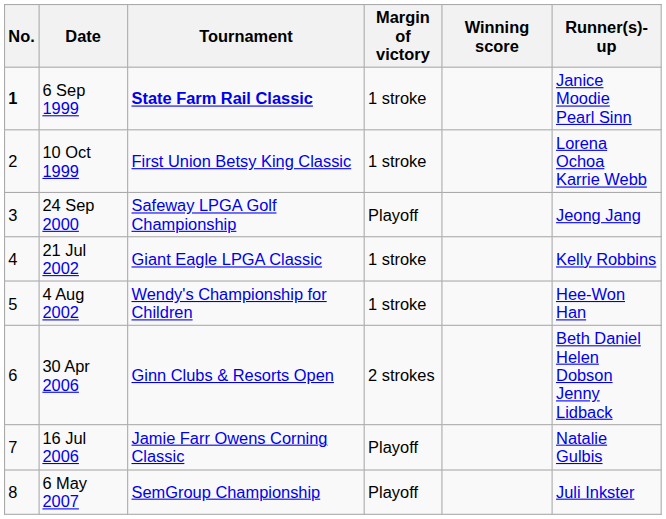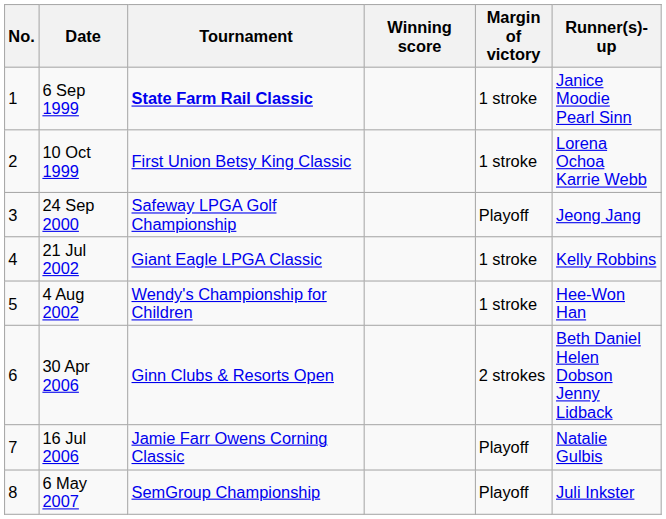 <table class="wikitable" style="font-size:95%;">
 <tr>
 <th>No.</th>
 <th>Date</th>
 <th>Tournament</th>
+<th>Winning score</th>
 <th>Margin of<br>victory</th>
-<th>Winning score</th>
 <th>Runner(s)-up</th>
 </tr>
 <tr>
-<td><strong>1</strong></td>
+<td>1</td>
 <td>6 Sep <a href='#'>1999</a></td>
 <td><strong><a href='#'>State Farm Rail Classic</a></strong></td>
+<td></td>
 <td>1 stroke</td>
-<td></td>
 <td> <a href='#'>Janice Moodie</a><br> <a href='#'>Pearl Sinn</a></td>
 </tr>
 <tr>
 <td>2</td>
 <td>10 Oct <a href='#'>1999</a></td>
 <td><a href='#'>First Union Betsy King Classic</a></td>
+<td></td>
 <td>1 stroke</td>
-<td></td>
 <td> <a href='#'>Lorena Ochoa</a><br> <a href='#'>Karrie Webb</a></td>
 </tr>
 <tr>
 <td>3</td>
 <td>24 Sep <a href='#'>2000</a></td>
 <td><a href='#'>Safeway LPGA Golf Championship</a></td>
+<td></td>
 <td>Playoff</td>
-<td></td>
 <td> <a href='#'>Jeong Jang</a></td>
 </tr>
 <tr>
 <td>4</td>
 <td>21 Jul <a href='#'>2002</a></td>
 <td><a href='#'>Giant Eagle LPGA Classic</a></td>
+<td></td>
 <td>1 stroke</td>
-<td></td>
 <td> <a href='#'>Kelly Robbins</a></td>
 </tr>
 <tr>
 <td>5</td>
 <td>4 Aug <a href='#'>2002</a></td>
 <td><a href='#'>Wendy's Championship for Children</a></td>
+<td></td>
 <td>1 stroke</td>
-<td></td>
 <td> <a href='#'>Hee-Won Han</a></td>
 </tr>
 <tr>
 <td>6</td>
 <td>30 Apr <a href='#'>2006</a></td>
 <td><a href='#'>Ginn Clubs & Resorts Open</a></td>
+<td></td>
 <td>2 strokes</td>
-<td></td>
 <td> <a href='#'>Beth Daniel</a><br> <a href='#'>Helen Dobson</a><br>  <a href='#'>Jenny Lidback</a></td>
 </tr>
 <tr>
 <td>7</td>
 <td>16 Jul <a href='#'>2006</a></td>
 <td><a href='#'>Jamie Farr Owens Corning Classic</a></td>
+<td></td>
 <td>Playoff</td>
-<td></td>
 <td> <a href='#'>Natalie Gulbis</a></td>
 </tr>
 <tr>
 <td>8</td>
 <td>6 May <a href='#'>2007</a></td>
 <td><a href='#'>SemGroup Championship</a></td>
+<td></td>
 <td>Playoff</td>
-<td></td>
 <td> <a href='#'>Juli Inkster</a></td>
 </tr>
 </table>
